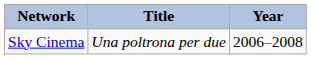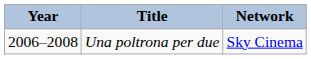 <table class="wikitable">
 <tr>
+<th style="background: #B0C4DE;">Year</th>
+<th style="background: #B0C4DE;">Title</th>
 <th style="background: #B0C4DE;">Network</th>
-<th style="background: #B0C4DE;">Title</th>
-<th style="background: #B0C4DE;">Year</th>
 </tr>
 <tr>
+<td>2006–2008</td>
+<td><em>Una poltrona per due</em></td>
 <td><a href='#'>Sky Cinema</a></td>
-<td><em>Una poltrona per due</em></td>
-<td>2006–2008</td>
 </tr>
 </table>
